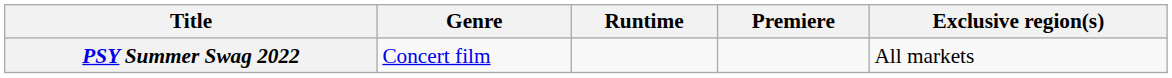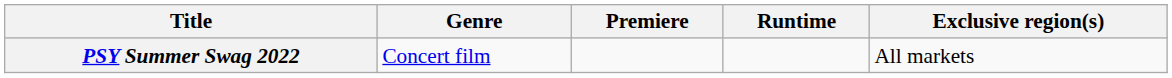 <table class="wikitable plainrowheaders sortable" style="width:99%;">
 <tr>
 <th>Title</th>
 <th>Genre</th>
+<th>Premiere</th>
 <th>Runtime</th>
-<th>Premiere</th>
 <th>Exclusive region(s)</th>
 </tr>
 <tr>
 <th scope="row"><em><a href='#'>PSY</a> Summer Swag 2022</em></th>
 <td><a href='#'>Concert film</a></td>
 <td></td>
 <td></td>
 <td>All markets<br></td>
 </tr>
 </table>
